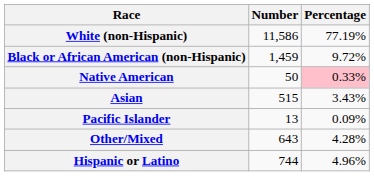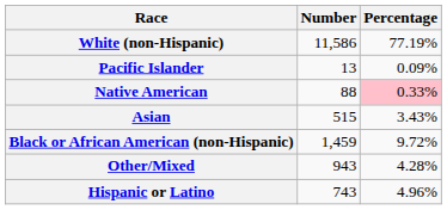 <table class="wikitable" style="text-align:right">
 <tr>
 <th scope="col">Race</th>
 <th scope="col">Number</th>
 <th scope="col">Percentage</th>
 </tr>
 <tr>
 <th scope="row"><a href='#'>White</a> (non-Hispanic)</th>
 <td>11,586</td>
 <td>77.19%</td>
 </tr>
 <tr>
-<th scope="row"><a href='#'>Black or African American</a> (non-Hispanic)</th>
-<td>1,459</td>
-<td>9.72%</td>
+<th scope="row"><a href='#'>Pacific Islander</a></th>
+<td>13</td>
+<td>0.09%</td>
 </tr>
 <tr>
 <th scope="row"><a href='#'>Native American</a></th>
-<td>50</td>
+<td>88</td>
 <td style="background: pink;">0.33%</td>
 </tr>
 <tr>
 <th scope="row"><a href='#'>Asian</a></th>
 <td>515</td>
 <td>3.43%</td>
 </tr>
 <tr>
-<th scope="row"><a href='#'>Pacific Islander</a></th>
-<td>13</td>
-<td>0.09%</td>
+<th scope="row"><a href='#'>Black or African American</a> (non-Hispanic)</th>
+<td>1,459</td>
+<td>9.72%</td>
 </tr>
 <tr>
 <th scope="row"><a href='#'>Other/Mixed</a></th>
-<td>643</td>
+<td>943</td>
 <td>4.28%</td>
 </tr>
 <tr>
 <th scope="row"><a href='#'>Hispanic</a> or <a href='#'>Latino</a></th>
-<td>744</td>
+<td>743</td>
 <td>4.96%</td>
 </tr>
 </table>
